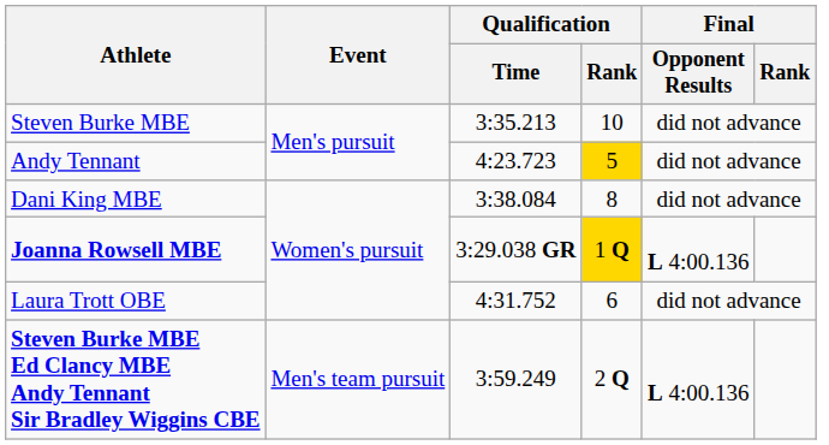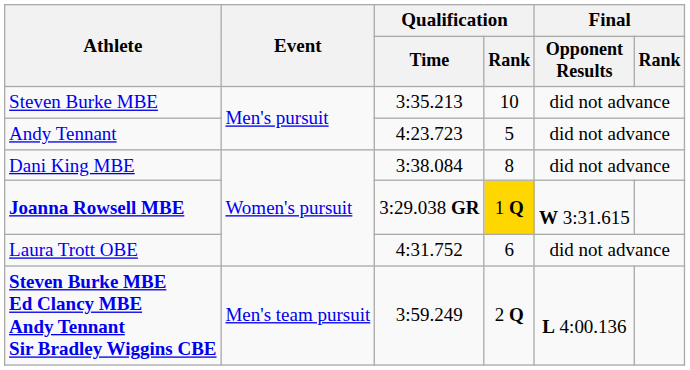 <table class="wikitable" style="font-size:90%;">
 <tr>
 <th rowspan=2>Athlete</th>
 <th rowspan=2>Event</th>
 <th colspan=2>Qualification</th>
 <th colspan=2>Final</th>
 </tr>
 <tr style="font-size:95%">
 <th>Time</th>
 <th>Rank</th>
 <th>Opponent<br>Results</th>
 <th>Rank</th>
 </tr>
 <tr align=center>
 <td align=left><a href='#'>Steven Burke MBE</a></td>
 <td style="text-align:left;" rowspan="2"><a href='#'>Men's pursuit</a></td>
 <td>3:35.213</td>
 <td>10</td>
 <td colspan="2">did not advance</td>
 </tr>
 <tr align=center>
 <td align=left><a href='#'>Andy Tennant</a></td>
 <td>4:23.723</td>
-<td style="background: gold;">5</td>
+<td>5</td>
 <td colspan="2">did not advance</td>
 </tr>
 <tr align=center>
 <td align=left><a href='#'>Dani King MBE</a></td>
 <td style="text-align:left;" rowspan="3"><a href='#'>Women's pursuit</a></td>
 <td>3:38.084</td>
 <td>8</td>
 <td colspan="2">did not advance</td>
 </tr>
 <tr align=center>
 <td align=left><strong><a href='#'>Joanna Rowsell MBE</a></strong></td>
 <td>3:29.038 <strong>GR</strong></td>
 <td style="background: gold;">1 <strong>Q</strong></td>
-<td><br><strong>L</strong> 4:00.136</td>
+<td><br><strong>W</strong> 3:31.615</td>
 <td></td>
 </tr>
 <tr align=center>
 <td align=left><a href='#'>Laura Trott OBE</a></td>
 <td>4:31.752</td>
 <td>6</td>
 <td colspan="2">did not advance</td>
 </tr>
 <tr align=center>
 <td align=left><strong><a href='#'>Steven Burke MBE</a><br><a href='#'>Ed Clancy MBE</a><br><a href='#'>Andy Tennant</a><br><a href='#'>Sir Bradley Wiggins CBE</a></strong></td>
 <td align=left><a href='#'>Men's team pursuit</a></td>
 <td>3:59.249</td>
 <td>2 <strong>Q</strong></td>
 <td><br><strong>L</strong> 4:00.136</td>
 <td></td>
 </tr>
 </table>
